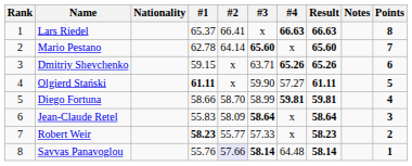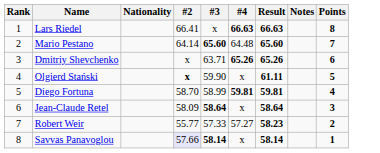 <table class="wikitable sortable" style="text-align:center">
 <tr>
 <th>Rank</th>
 <th>Name</th>
 <th>Nationality</th>
-<th>#1</th>
 <th>#2</th>
 <th>#3</th>
 <th>#4</th>
 <th>Result</th>
 <th>Notes</th>
 <th>Points</th>
 </tr>
 <tr>
 <td>1</td>
 <td align=left><a href='#'>Lars Riedel</a></td>
 <td align=left></td>
-<td>65.37</td>
 <td>66.41</td>
 <td>x</td>
 <td><strong>66.63</strong></td>
 <td><strong>66.63</strong></td>
 <td></td>
 <td><strong>8</strong></td>
 </tr>
 <tr>
 <td>2</td>
 <td align=left><a href='#'>Mario Pestano</a></td>
 <td align=left></td>
-<td>62.78</td>
 <td>64.14</td>
 <td><strong>65.60</strong></td>
-<td>x</td>
+<td>64.48</td>
 <td><strong>65.60</strong></td>
 <td></td>
 <td><strong>7</strong></td>
 </tr>
 <tr>
 <td>3</td>
 <td align=left><a href='#'>Dmitriy Shevchenko</a></td>
 <td align=left></td>
-<td>59.15</td>
 <td>x</td>
 <td>63.71</td>
 <td><strong>65.26</strong></td>
 <td><strong>65.26</strong></td>
 <td></td>
 <td><strong>6</strong></td>
 </tr>
 <tr>
 <td>4</td>
 <td align=left><a href='#'>Olgierd Stański</a></td>
 <td align=left></td>
-<td><strong>61.11</strong></td>
+<td><strong>x</strong></td>
+<td>59.90</td>
 <td>x</td>
-<td>59.90</td>
-<td>57.27</td>
 <td><strong>61.11</strong></td>
 <td></td>
 <td><strong>5</strong></td>
 </tr>
 <tr>
 <td>5</td>
 <td align=left><a href='#'>Diego Fortuna</a></td>
 <td align=left></td>
-<td>58.66</td>
 <td>58.70</td>
 <td>58.99</td>
 <td><strong>59.81</strong></td>
 <td><strong>59.81</strong></td>
 <td></td>
 <td><strong>4</strong></td>
 </tr>
 <tr>
 <td>6</td>
 <td align=left><a href='#'>Jean-Claude Retel</a></td>
 <td align=left></td>
-<td>55.83</td>
 <td>58.09</td>
 <td><strong>58.64</strong></td>
 <td>x</td>
 <td><strong>58.64</strong></td>
 <td></td>
 <td><strong>3</strong></td>
 </tr>
 <tr>
 <td>7</td>
 <td align=left><a href='#'>Robert Weir</a></td>
 <td align=left></td>
-<td><strong>58.23</strong></td>
 <td>55.77</td>
 <td>57.33</td>
-<td>x</td>
+<td>57.27</td>
 <td><strong>58.23</strong></td>
 <td></td>
 <td><strong>2</strong></td>
 </tr>
 <tr>
 <td>8</td>
 <td align=left><a href='#'>Savvas Panavoglou</a></td>
 <td align=left></td>
-<td>55.76</td>
 <td style="background: lavender;">57.66</td>
 <td><strong>58.14</strong></td>
-<td>64.48</td>
+<td>x</td>
 <td><strong>58.14</strong></td>
 <td></td>
 <td><strong>1</strong></td>
 </tr>
 </table>
